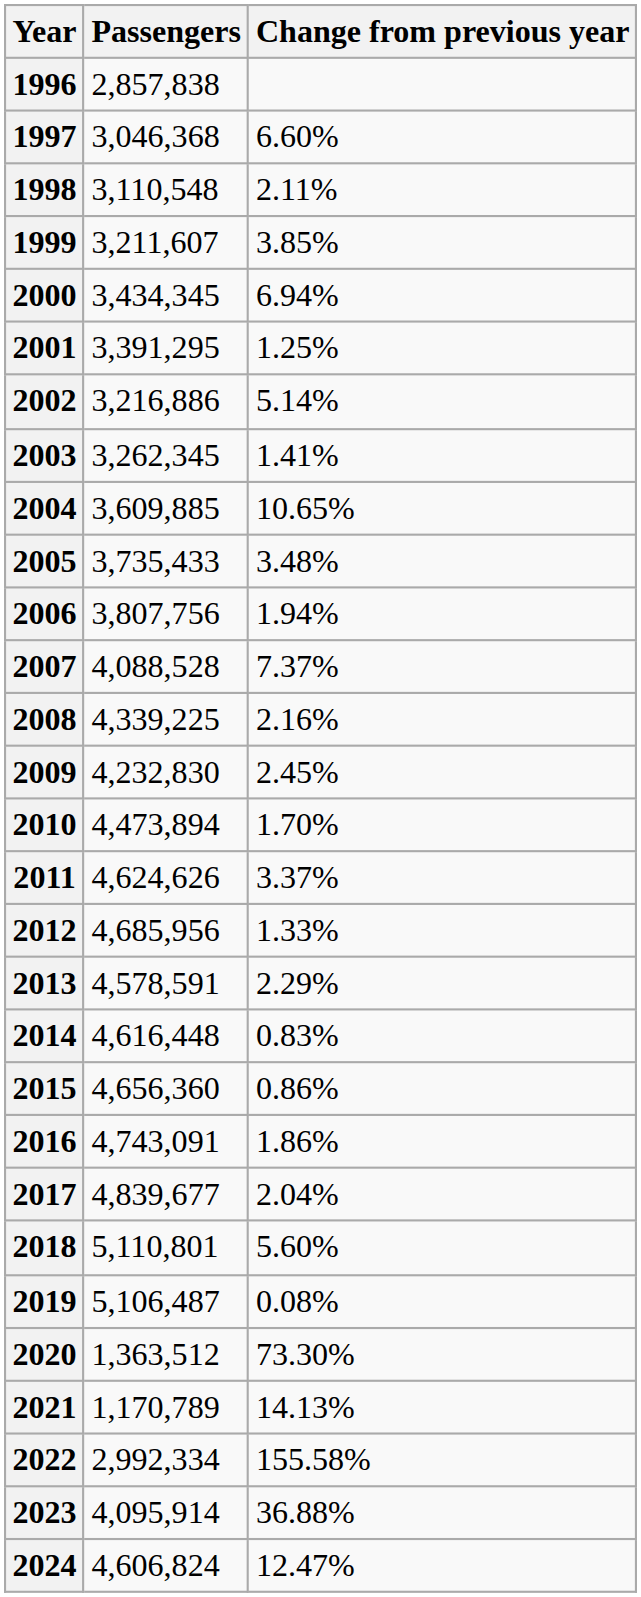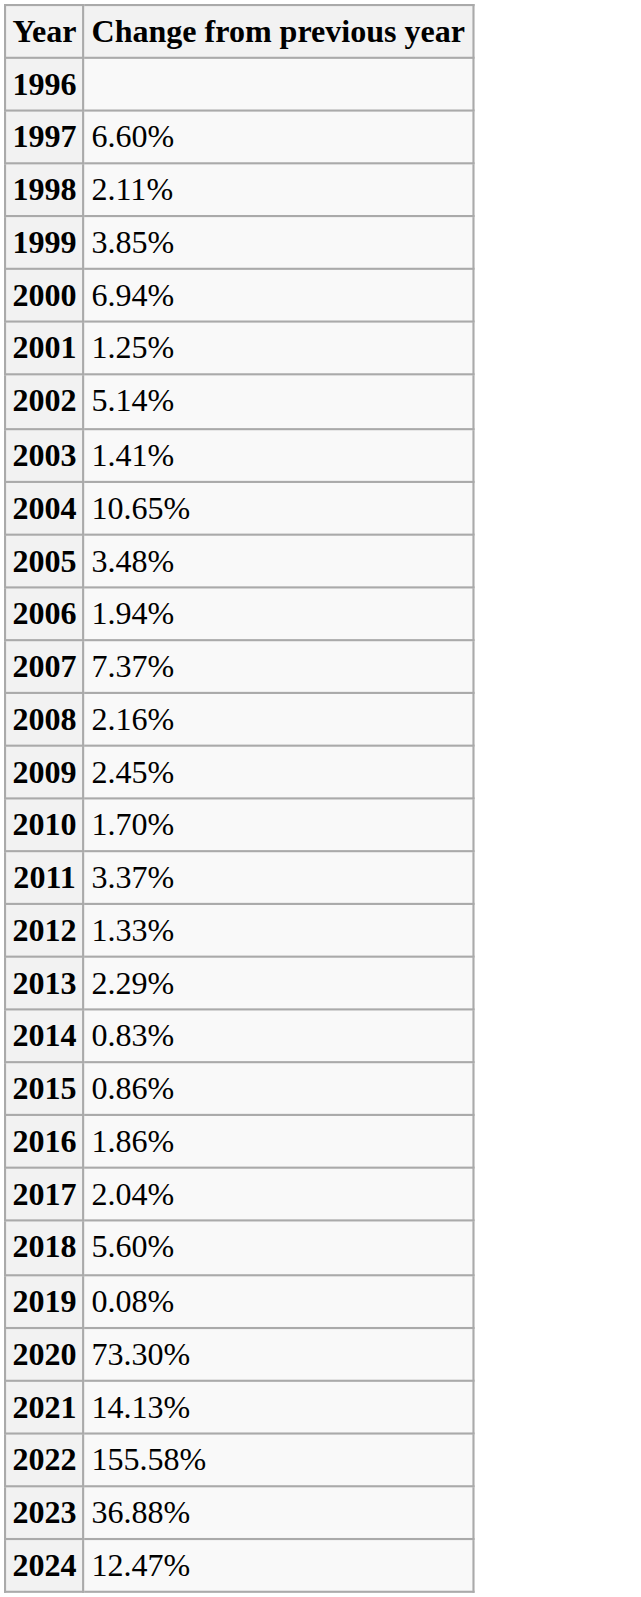 <table class="wikitable" style="font-size: 95%">
 <tr>
 <th>Year</th>
-<th>Passengers</th>
 <th>Change from previous year</th>
 </tr>
 <tr>
 <th>1996</th>
-<td>2,857,838</td>
 <td></td>
 </tr>
 <tr>
 <th>1997</th>
-<td>3,046,368</td>
 <td>6.60%</td>
 </tr>
 <tr>
 <th>1998</th>
-<td>3,110,548</td>
 <td>2.11%</td>
 </tr>
 <tr>
 <th>1999</th>
-<td>3,211,607</td>
 <td>3.85%</td>
 </tr>
 <tr>
 <th>2000</th>
-<td>3,434,345</td>
 <td>6.94%</td>
 </tr>
 <tr>
 <th>2001</th>
-<td>3,391,295</td>
 <td>1.25%</td>
 </tr>
 <tr>
 <th>2002</th>
-<td>3,216,886</td>
 <td>5.14%</td>
 </tr>
 <tr>
 <th>2003</th>
-<td>3,262,345</td>
 <td>1.41%</td>
 </tr>
 <tr>
 <th>2004</th>
-<td>3,609,885</td>
 <td>10.65%</td>
 </tr>
 <tr>
 <th>2005</th>
-<td>3,735,433</td>
 <td>3.48%</td>
 </tr>
 <tr>
 <th>2006</th>
-<td>3,807,756</td>
 <td>1.94%</td>
 </tr>
 <tr>
 <th>2007</th>
-<td>4,088,528</td>
 <td>7.37%</td>
 </tr>
 <tr>
 <th>2008</th>
-<td>4,339,225</td>
 <td>2.16%</td>
 </tr>
 <tr>
 <th>2009</th>
-<td>4,232,830</td>
 <td>2.45%</td>
 </tr>
 <tr>
 <th>2010</th>
-<td>4,473,894</td>
 <td>1.70%</td>
 </tr>
 <tr>
 <th>2011</th>
-<td>4,624,626</td>
 <td>3.37%</td>
 </tr>
 <tr>
 <th>2012</th>
-<td>4,685,956</td>
 <td>1.33%</td>
 </tr>
 <tr>
 <th>2013</th>
-<td>4,578,591</td>
 <td>2.29%</td>
 </tr>
 <tr>
 <th>2014</th>
-<td>4,616,448</td>
 <td>0.83%</td>
 </tr>
 <tr>
 <th>2015</th>
-<td>4,656,360</td>
 <td>0.86%</td>
 </tr>
 <tr>
 <th>2016</th>
-<td>4,743,091</td>
 <td>1.86%</td>
 </tr>
 <tr>
 <th>2017</th>
-<td>4,839,677</td>
 <td>2.04%</td>
 </tr>
 <tr>
 <th>2018</th>
-<td>5,110,801</td>
 <td>5.60%</td>
 </tr>
 <tr>
 <th>2019</th>
-<td>5,106,487</td>
 <td>0.08%</td>
 </tr>
 <tr>
 <th>2020</th>
-<td>1,363,512</td>
 <td>73.30%</td>
 </tr>
 <tr>
 <th>2021</th>
-<td>1,170,789</td>
 <td>14.13%</td>
 </tr>
 <tr>
 <th>2022</th>
-<td>2,992,334</td>
 <td>155.58%</td>
 </tr>
 <tr>
 <th>2023</th>
-<td>4,095,914</td>
 <td>36.88%</td>
 </tr>
 <tr>
 <th>2024</th>
-<td>4,606,824</td>
 <td>12.47%</td>
 </tr>
 </table>
